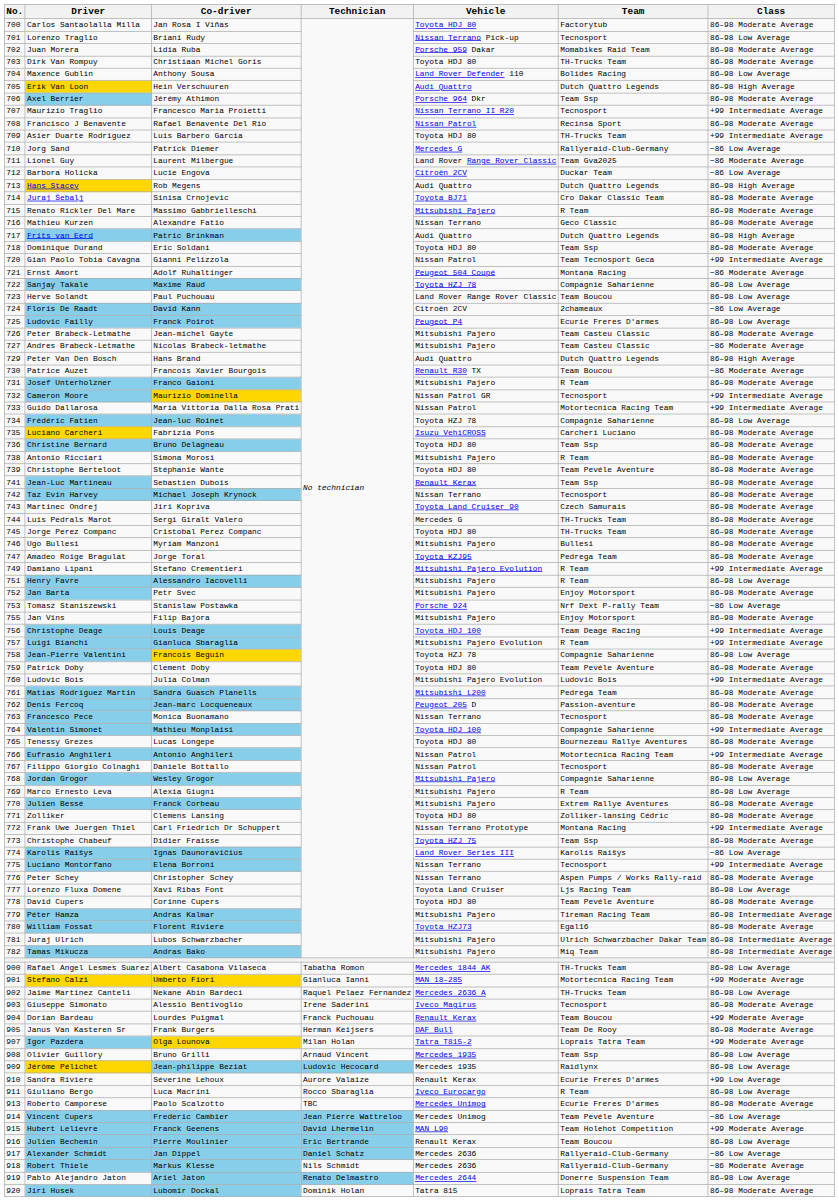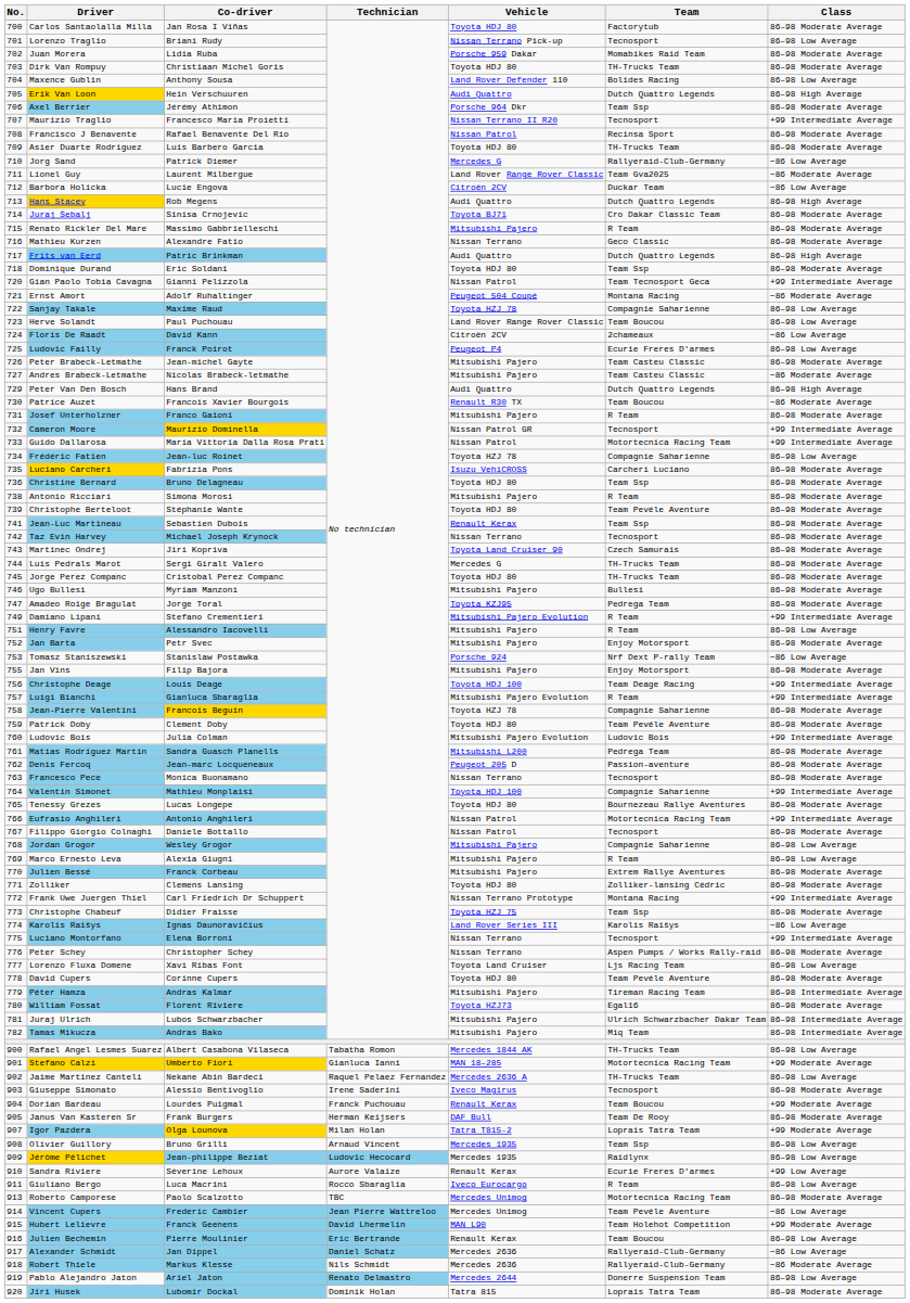 <table class="wikitable sortable" style="font-size:85%;">
 <tr>
 <th><big>No.</big></th>
 <th><big>Driver</big></th>
 <th><big>Co-driver</big></th>
 <th><big>Technician</big></th>
 <th><big>Vehicle</big></th>
 <th><big>Team</big></th>
 <th><big>Class</big></th>
 </tr>
 <tr>
 <td>700</td>
 <td> Carlos Santaolalla Milla</td>
 <td> Jan Rosa I Viñas</td>
 <td rowspan="76"><em>No technician</em></td>
 <td><a href='#'>Toyota HDJ 80</a></td>
 <td>Factorytub</td>
 <td>86–98 Moderate Average</td>
 </tr>
 <tr>
 <td>701</td>
 <td> Lorenzo Traglio</td>
 <td> Briani Rudy</td>
 <td><a href='#'>Nissan Terrano</a> Pick-up</td>
 <td>Tecnosport</td>
 <td>86–98 Low Average</td>
 </tr>
 <tr>
 <td>702</td>
 <td> Juan Morera</td>
 <td> Lidia Ruba</td>
 <td><a href='#'>Porsche 959</a> Dakar</td>
 <td>Momabikes Raid Team</td>
 <td>86–98 Moderate Average</td>
 </tr>
 <tr>
 <td>703</td>
 <td> Dirk Van Rompuy</td>
 <td> Christiaan Michel Goris</td>
 <td>Toyota HDJ 80</td>
 <td>TH-Trucks Team</td>
 <td>86–98 Moderate Average</td>
 </tr>
 <tr>
 <td>704</td>
 <td> Maxence Gublin</td>
 <td> Anthony Sousa</td>
 <td><a href='#'>Land Rover Defender</a> 110</td>
 <td>Bolides Racing</td>
 <td>86–98 Low Average</td>
 </tr>
 <tr>
 <td>705</td>
 <td style="background:gold;"> Erik Van Loon</td>
 <td> Hein Verschuuren</td>
 <td><a href='#'>Audi Quattro</a></td>
 <td>Dutch Quattro Legends</td>
 <td>86–98 High Average</td>
 </tr>
 <tr>
 <td>706</td>
 <td style="background:skyblue;"> Axel Berrier</td>
 <td> Jérémy Athimon</td>
 <td><a href='#'>Porsche 964</a> Dkr</td>
 <td>Team Ssp</td>
 <td>86–98 Moderate Average</td>
 </tr>
 <tr>
 <td>707</td>
 <td> Maurizio Traglio</td>
 <td> Francesco Maria Proietti</td>
 <td><a href='#'>Nissan Terrano II R20</a></td>
 <td>Tecnosport</td>
 <td>+99 Intermediate Average</td>
 </tr>
 <tr>
 <td>708</td>
 <td> Francisco J Benavente</td>
 <td> Rafael Benavente Del Rio</td>
 <td><a href='#'>Nissan Patrol</a></td>
 <td>Recinsa Sport</td>
 <td>86–98 Moderate Average</td>
 </tr>
 <tr>
 <td>709</td>
 <td> Asier Duarte Rodriguez</td>
 <td> Luis Barbero Garcia</td>
 <td>Toyota HDJ 80</td>
 <td>TH-Trucks Team</td>
-<td>+99 Intermediate Average</td>
+<td>86–98 Moderate Average</td>
 </tr>
 <tr>
 <td>710</td>
 <td> Jorg Sand</td>
 <td> Patrick Diemer</td>
 <td><a href='#'>Mercedes G</a></td>
 <td>Rallyeraid-Club-Germany</td>
 <td>−86 Low Average</td>
 </tr>
 <tr>
 <td>711</td>
 <td> Lionel Guy</td>
 <td> Laurent Milbergue</td>
 <td>Land Rover <a href='#'>Range Rover Classic</a></td>
 <td>Team Gva2025</td>
 <td>−86 Moderate Average</td>
 </tr>
 <tr>
 <td>712</td>
 <td> Barbora Holicka</td>
 <td> Lucie Engova</td>
 <td><a href='#'>Citroën 2CV</a></td>
 <td>Duckar Team</td>
 <td>−86 Low Average</td>
 </tr>
 <tr>
 <td>713</td>
 <td style="background:gold;"> <a href='#'>Hans Stacey</a></td>
 <td> Rob Megens</td>
 <td>Audi Quattro</td>
 <td>Dutch Quattro Legends</td>
 <td>86–98 High Average</td>
 </tr>
 <tr>
 <td>714</td>
 <td> <a href='#'>Juraj Šebalj</a></td>
 <td> Sinisa Crnojevic</td>
 <td><a href='#'>Toyota BJ71</a></td>
 <td>Cro Dakar Classic Team</td>
 <td>86–98 Moderate Average</td>
 </tr>
 <tr>
 <td>715</td>
 <td> Renato Rickler Del Mare</td>
 <td> Massimo Gabbrielleschi</td>
 <td><a href='#'>Mitsubishi Pajero</a></td>
 <td>R Team</td>
 <td>86–98 Moderate Average</td>
 </tr>
 <tr>
 <td>716</td>
 <td> Mathieu Kurzen</td>
 <td> Alexandre Fatio</td>
 <td>Nissan Terrano</td>
 <td>Geco Classic</td>
 <td>86–98 Moderate Average</td>
 </tr>
 <tr>
 <td>717</td>
 <td style="background:skyblue;"> <a href='#'>Frits van Eerd</a></td>
 <td style="background:skyblue;"> Patric Brinkman</td>
 <td>Audi Quattro</td>
 <td>Dutch Quattro Legends</td>
 <td>86–98 High Average</td>
 </tr>
 <tr>
 <td>718</td>
 <td> Dominique Durand</td>
 <td> Eric Soldani</td>
 <td>Toyota HDJ 80</td>
 <td>Team Ssp</td>
 <td>86–98 Moderate Average</td>
 </tr>
 <tr>
 <td>720</td>
 <td> Gian Paolo Tobia Cavagna</td>
 <td> Gianni Pelizzola</td>
 <td>Nissan Patrol</td>
 <td>Team Tecnosport Geca</td>
 <td>+99 Intermediate Average</td>
 </tr>
 <tr>
 <td>721</td>
 <td> Ernst Amort</td>
 <td> Adolf Ruhaltinger</td>
 <td><a href='#'>Peugeot 504 Coupé</a></td>
 <td>Montana Racing</td>
 <td>−86 Moderate Average</td>
 </tr>
 <tr>
 <td>722</td>
 <td style="background:skyblue;"> Sanjay Takale</td>
 <td style="background:skyblue;"> Maxime Raud</td>
 <td><a href='#'>Toyota HZJ 78</a></td>
 <td>Compagnie Saharienne</td>
 <td>86–98 Low Average</td>
 </tr>
 <tr>
 <td>723</td>
 <td> Herve Solandt</td>
 <td> Paul Puchouau</td>
 <td>Land Rover Range Rover Classic</td>
 <td>Team Boucou</td>
 <td>86–98 Low Average</td>
 </tr>
 <tr>
 <td>724</td>
 <td style="background:skyblue;"> Floris De Raadt</td>
 <td style="background:skyblue;"> David Kann</td>
 <td>Citroën 2CV</td>
 <td>2chameaux</td>
 <td>−86 Low Average</td>
 </tr>
 <tr>
 <td>725</td>
 <td style="background:skyblue;"> Ludovic Failly</td>
 <td style="background:skyblue;"> Franck Poirot</td>
 <td><a href='#'>Peugeot P4</a></td>
 <td>Ecurie Freres D'armes</td>
 <td>86–98 Low Average</td>
 </tr>
 <tr>
 <td>726</td>
 <td> Peter Brabeck-Letmathe</td>
 <td> Jean-michel Gayte</td>
 <td>Mitsubishi Pajero</td>
 <td>Team Casteu Classic</td>
 <td>86–98 Moderate Average</td>
 </tr>
 <tr>
 <td>727</td>
 <td> Andres Brabeck-Letmathe</td>
 <td> Nicolas Brabeck-letmathe</td>
 <td>Mitsubishi Pajero</td>
 <td>Team Casteu Classic</td>
 <td>−86 Moderate Average</td>
 </tr>
 <tr>
 <td>729</td>
 <td> Peter Van Den Bosch</td>
 <td> Hans Brand</td>
 <td>Audi Quattro</td>
 <td>Dutch Quattro Legends</td>
 <td>86–98 High Average</td>
 </tr>
 <tr>
 <td>730</td>
 <td> Patrice Auzet</td>
 <td> Francois Xavier Bourgois</td>
 <td><a href='#'>Renault R30</a> TX</td>
 <td>Team Boucou</td>
 <td>−86 Moderate Average</td>
 </tr>
 <tr>
 <td>731</td>
 <td style="background:skyblue;"> Josef Unterholzner</td>
 <td style="background:skyblue;"> Franco Gaioni</td>
 <td>Mitsubishi Pajero</td>
 <td>R Team</td>
 <td>86–98 Moderate Average</td>
 </tr>
 <tr>
 <td>732</td>
 <td style="background:skyblue;"> Cameron Moore</td>
 <td style="background:gold;"> Maurizio Dominella</td>
 <td>Nissan Patrol GR</td>
 <td>Tecnosport</td>
 <td>+99 Intermediate Average</td>
 </tr>
 <tr>
 <td>733</td>
 <td> Guido Dallarosa</td>
 <td> Maria Vittoria Dalla Rosa Prati</td>
 <td>Nissan Patrol</td>
 <td>Motortecnica Racing Team</td>
 <td>+99 Intermediate Average</td>
 </tr>
 <tr>
 <td>734</td>
 <td style="background:skyblue;"> Frédéric Fatien</td>
 <td style="background:skyblue;"> Jean-luc Roinet</td>
 <td>Toyota HZJ 78</td>
 <td>Compagnie Saharienne</td>
 <td>86–98 Low Average</td>
 </tr>
 <tr>
 <td>735</td>
 <td style="background:gold;"> Luciano Carcheri</td>
 <td> Fabrizia Pons</td>
 <td><a href='#'>Isuzu VehiCROSS</a></td>
 <td>Carcheri Luciano</td>
 <td>86–98 Moderate Average</td>
 </tr>
 <tr>
 <td>736</td>
 <td style="background:skyblue;"> Christine Bernard</td>
 <td style="background:skyblue;"> Bruno Delagneau</td>
 <td>Toyota HDJ 80</td>
 <td>Team Ssp</td>
 <td>86–98 Moderate Average</td>
 </tr>
 <tr>
 <td>738</td>
 <td> Antonio Ricciari</td>
 <td> Simona Morosi</td>
 <td>Mitsubishi Pajero</td>
 <td>R Team</td>
 <td>86–98 Moderate Average</td>
 </tr>
 <tr>
 <td>739</td>
 <td> Christophe Berteloot</td>
 <td> Stéphanie Wante</td>
 <td>Toyota HDJ 80</td>
 <td>Team Pevéle Aventure</td>
 <td>86–98 Moderate Average</td>
 </tr>
 <tr>
 <td>741</td>
 <td style="background:skyblue;"> Jean-Luc Martineau</td>
 <td> Sebastien Dubois</td>
 <td><a href='#'>Renault Kerax</a></td>
 <td>Team Ssp</td>
 <td>86–98 Moderate Average</td>
 </tr>
 <tr>
 <td>742</td>
 <td style="background:skyblue;"> Taz Evin Harvey</td>
 <td style="background:skyblue;"> Michael Joseph Krynock</td>
 <td>Nissan Terrano</td>
 <td>Tecnosport</td>
 <td>86–98 Moderate Average</td>
 </tr>
 <tr>
 <td>743</td>
 <td> Martinec Ondrej</td>
 <td> Jiri Kopriva</td>
 <td><a href='#'>Toyota Land Cruiser 90</a></td>
 <td>Czech Samurais</td>
 <td>86–98 Moderate Average</td>
 </tr>
 <tr>
 <td>744</td>
 <td> Luis Pedrals Marot</td>
 <td> Sergi Giralt Valero</td>
 <td>Mercedes G</td>
 <td>TH-Trucks Team</td>
 <td>86–98 Moderate Average</td>
 </tr>
 <tr>
 <td>745</td>
 <td> Jorge Perez Companc</td>
 <td> Cristobal Perez Companc</td>
 <td>Toyota HDJ 80</td>
 <td>TH-Trucks Team</td>
 <td>86–98 Moderate Average</td>
 </tr>
 <tr>
 <td>746</td>
 <td> Ugo Bullesi</td>
 <td> Myriam Manzoni</td>
 <td>Mitsubishi Pajero</td>
 <td>Bullesi</td>
 <td>86–98 Moderate Average</td>
 </tr>
 <tr>
 <td>747</td>
 <td> Amadeo Roige Bragulat</td>
 <td> Jorge Toral</td>
 <td><a href='#'>Toyota KZJ95</a></td>
 <td>Pedrega Team</td>
 <td>86–98 Moderate Average</td>
 </tr>
 <tr>
 <td>749</td>
 <td> Damiano Lipani</td>
 <td> Stefano Crementieri</td>
 <td><a href='#'>Mitsubishi Pajero Evolution</a></td>
 <td>R Team</td>
 <td>+99 Intermediate Average</td>
 </tr>
 <tr>
 <td>751</td>
 <td style="background:skyblue;"> Henry Favre</td>
 <td style="background:skyblue;"> Alessandro Iacovelli</td>
 <td>Mitsubishi Pajero</td>
 <td>R Team</td>
 <td>86–98 Low Average</td>
 </tr>
 <tr>
 <td>752</td>
 <td style="background:skyblue;"> Jan Barta</td>
 <td> Petr Svec</td>
 <td>Mitsubishi Pajero</td>
 <td>Enjoy Motorsport</td>
 <td>86–98 Moderate Average</td>
 </tr>
 <tr>
 <td>753</td>
 <td> Tomasz Staniszewski</td>
 <td> Stanislaw Postawka</td>
 <td><a href='#'>Porsche 924</a></td>
 <td>Nrf Dext P-rally Team</td>
 <td>−86 Low Average</td>
 </tr>
 <tr>
 <td>755</td>
 <td> Jan Vins</td>
 <td> Filip Bajora</td>
 <td>Mitsubishi Pajero</td>
 <td>Enjoy Motorsport</td>
 <td>86–98 Moderate Average</td>
 </tr>
 <tr>
 <td>756</td>
 <td style="background:skyblue;"> Christophe Deage</td>
 <td style="background:skyblue;"> Louis Deage</td>
 <td><a href='#'>Toyota HDJ 100</a></td>
 <td>Team Deage Racing</td>
 <td>+99 Intermediate Average</td>
 </tr>
 <tr>
 <td>757</td>
 <td style="background:skyblue;"> Luigi Bianchi</td>
 <td style="background:skyblue;"> Gianluca Sbaraglia</td>
 <td>Mitsubishi Pajero Evolution</td>
 <td>R Team</td>
 <td>+99 Intermediate Average</td>
 </tr>
 <tr>
 <td>758</td>
 <td style="background:skyblue;"> Jean-Pierre Valentini</td>
 <td style="background:gold;"> Francois Beguin</td>
 <td>Toyota HZJ 78</td>
 <td>Compagnie Saharienne</td>
-<td>86–98 Low Average</td>
+<td>86–98 Moderate Average</td>
 </tr>
 <tr>
 <td>759</td>
 <td> Patrick Doby</td>
 <td> Clement Doby</td>
 <td>Toyota HDJ 80</td>
 <td>Team Pevéle Aventure</td>
 <td>86–98 Moderate Average</td>
 </tr>
 <tr>
 <td>760</td>
 <td> Ludovic Bois</td>
 <td> Julia Colman</td>
 <td>Mitsubishi Pajero Evolution</td>
 <td>Ludovic Bois</td>
 <td>+99 Intermediate Average</td>
 </tr>
 <tr>
 <td>761</td>
 <td style="background:skyblue;"> Matias Rodriguez Martin</td>
 <td style="background:skyblue;"> Sandra Guasch Planells</td>
 <td><a href='#'>Mitsubishi L200</a></td>
 <td>Pedrega Team</td>
 <td>86–98 Moderate Average</td>
 </tr>
 <tr>
 <td>762</td>
 <td style="background:skyblue;"> Denis Fercoq</td>
 <td style="background:skyblue;"> Jean-marc Locqueneaux</td>
 <td><a href='#'>Peugeot 205</a> D</td>
 <td>Passion-aventure</td>
 <td>86–98 Moderate Average</td>
 </tr>
 <tr>
 <td>763</td>
 <td style="background:skyblue;"> Francesco Pece</td>
 <td> Monica Buonamano</td>
 <td>Nissan Terrano</td>
 <td>Tecnosport</td>
 <td>86–98 Moderate Average</td>
 </tr>
 <tr>
 <td>764</td>
 <td style="background:skyblue;"> Valentin Simonet</td>
 <td style="background:skyblue;"> Mathieu Monplaisi</td>
 <td><a href='#'>Toyota HDJ 100</a></td>
 <td>Compagnie Saharienne</td>
 <td>+99 Intermediate Average</td>
 </tr>
 <tr>
 <td>765</td>
 <td> Tenessy Grezes</td>
 <td> Lucas Longepe</td>
 <td>Toyota HDJ 80</td>
 <td>Bournezeau Rallye Aventures</td>
 <td>86–98 Moderate Average</td>
 </tr>
 <tr>
 <td>766</td>
 <td style="background:skyblue;"> Eufrasio Anghileri</td>
 <td style="background:skyblue;"> Antonio Anghileri</td>
 <td>Nissan Patrol</td>
 <td>Motortecnica Racing Team</td>
 <td>+99 Intermediate Average</td>
 </tr>
 <tr>
 <td>767</td>
 <td> Filippo Giorgio Colnaghi</td>
 <td> Daniele Bottallo</td>
 <td>Nissan Patrol</td>
 <td>Tecnosport</td>
 <td>86–98 Moderate Average</td>
 </tr>
 <tr>
 <td>768</td>
 <td style="background:skyblue;"> Jordan Grogor</td>
 <td style="background:skyblue;"> Wesley Grogor</td>
 <td><a href='#'>Mitsubishi Pajero</a></td>
 <td>Compagnie Saharienne</td>
 <td>86–98 Low Average</td>
 </tr>
 <tr>
 <td>769</td>
 <td> Marco Ernesto Leva</td>
 <td> Alexia Giugni</td>
 <td>Mitsubishi Pajero</td>
 <td>R Team</td>
 <td>86–98 Low Average</td>
 </tr>
 <tr>
 <td>770</td>
 <td style="background:skyblue;"> Julien Bessé</td>
 <td style="background:skyblue;"> Franck Corbeau</td>
 <td>Mitsubishi Pajero</td>
 <td>Extrem Rallye Aventures</td>
 <td>86–98 Moderate Average</td>
 </tr>
 <tr>
 <td>771</td>
 <td> Zolliker</td>
 <td> Clemens Lansing</td>
 <td>Toyota HDJ 80</td>
 <td>Zolliker-lansing Cédric</td>
 <td>86–98 Moderate Average</td>
 </tr>
 <tr>
 <td>772</td>
 <td> Frank Uwe Juergen Thiel</td>
 <td> Carl Friedrich Dr Schuppert</td>
 <td>Nissan Terrano Prototype</td>
 <td>Montana Racing</td>
 <td>+99 Intermediate Average</td>
 </tr>
 <tr>
 <td>773</td>
 <td> Christophe Chabeuf</td>
 <td> Didier Fraisse</td>
 <td><a href='#'>Toyota HZJ 75</a></td>
 <td>Team Ssp</td>
 <td>86–98 Moderate Average</td>
 </tr>
 <tr>
 <td>774</td>
 <td style="background:skyblue;"> Karolis Raišys</td>
 <td style="background:skyblue;"> Ignas Daunoravičius</td>
 <td><a href='#'>Land Rover Series III</a></td>
 <td>Karolis Raišys</td>
 <td>−86 Low Average</td>
 </tr>
 <tr>
 <td>775</td>
 <td style="background:skyblue;"> Luciano Montorfano</td>
 <td style="background:skyblue;"> Elena Borroni</td>
 <td>Nissan Terrano</td>
 <td>Tecnosport</td>
 <td>+99 Intermediate Average</td>
 </tr>
 <tr>
 <td>776</td>
 <td> Peter Schey</td>
 <td> Christopher Schey</td>
 <td>Nissan Terrano</td>
 <td>Aspen Pumps / Works Rally-raid</td>
 <td>86–98 Moderate Average</td>
 </tr>
 <tr>
 <td>777</td>
 <td> Lorenzo Fluxa Domene</td>
 <td> Xavi Ribas Font</td>
 <td>Toyota Land Cruiser</td>
 <td>Ljs Racing Team</td>
 <td>86–98 Low Average</td>
 </tr>
 <tr>
 <td>778</td>
 <td> David Cupers</td>
 <td> Corinne Cupers</td>
 <td>Toyota HDJ 80</td>
 <td>Team Pevéle Aventure</td>
 <td>86–98 Moderate Average</td>
 </tr>
 <tr>
 <td>779</td>
 <td style="background:skyblue;"> Péter Hamza</td>
 <td style="background:skyblue;"> Andras Kalmar</td>
 <td>Mitsubishi Pajero</td>
 <td>Tireman Racing Team</td>
 <td>86–98 Intermediate Average</td>
 </tr>
 <tr>
 <td>780</td>
 <td style="background:skyblue;"> William Fossat</td>
 <td style="background:skyblue;"> Florent Riviere</td>
 <td><a href='#'>Toyota HZJ73</a></td>
 <td>Egal16</td>
 <td>86–98 Moderate Average</td>
 </tr>
 <tr>
 <td>781</td>
 <td> Juraj Ulrich</td>
 <td> Lubos Schwarzbacher</td>
 <td>Mitsubishi Pajero</td>
 <td>Ulrich Schwarzbacher Dakar Team</td>
 <td>86–98 Intermediate Average</td>
 </tr>
 <tr>
 <td>782</td>
 <td style="background:skyblue;"> Tamas Mikucza</td>
 <td style="background:skyblue;"> Andras Bako</td>
 <td>Mitsubishi Pajero</td>
 <td>Miq Team</td>
 <td>86–98 Intermediate Average</td>
 </tr>
 <tr>
 <th colspan=7></th>
 </tr>
 <tr>
 <td>900</td>
 <td> Rafael Angel Lesmes Suarez</td>
 <td> Albert Casabona Vilaseca</td>
 <td> Tabatha Romon</td>
 <td><a href='#'>Mercedes 1844 AK</a></td>
 <td>TH-Trucks Team</td>
 <td>86–98 Low Average</td>
 </tr>
 <tr>
 <td>901</td>
 <td style="background:gold;"> Stefano Calzi</td>
 <td style="background:gold;"> Umberto Fiori</td>
 <td> Gianluca Ianni</td>
 <td><a href='#'>MAN 18–285</a></td>
 <td>Motortecnica Racing Team</td>
 <td>+99 Moderate Average</td>
 </tr>
 <tr>
 <td>902</td>
 <td> Jaime Martinez Canteli</td>
 <td> Nekane Abin Bardeci</td>
 <td> Raquel Pelaez Fernandez</td>
 <td><a href='#'>Mercedes 2636 A</a></td>
 <td>TH-Trucks Team</td>
 <td>86–98 Low Average</td>
 </tr>
 <tr>
 <td>903</td>
 <td> Giuseppe Simonato</td>
 <td> Alessio Bentivoglio</td>
 <td> Irene Saderini</td>
 <td><a href='#'>Iveco Magirus</a></td>
 <td>Tecnosport</td>
 <td>86–98 Moderate Average</td>
 </tr>
 <tr>
 <td>904</td>
 <td> Dorian Bardeau</td>
 <td> Lourdes Puigmal</td>
 <td> Franck Puchouau</td>
 <td><a href='#'>Renault Kerax</a></td>
 <td>Team Boucou</td>
 <td>+99 Moderate Average</td>
 </tr>
 <tr>
 <td>905</td>
 <td> Janus Van Kasteren Sr</td>
 <td> Frank Burgers</td>
 <td> Herman Keijsers</td>
 <td><a href='#'>DAF Bull</a></td>
 <td>Team De Rooy</td>
 <td>86–98 Moderate Average</td>
 </tr>
 <tr>
 <td>907</td>
 <td style="background:skyblue;"> Igor Pazdera</td>
 <td style="background:gold;"> Olga Lounova</td>
 <td> Milan Holan</td>
 <td><a href='#'>Tatra T815-2</a></td>
 <td>Loprais Tatra Team</td>
 <td>+99 Moderate Average</td>
 </tr>
 <tr>
 <td>908</td>
 <td> Olivier Guillory</td>
 <td> Bruno Grilli</td>
 <td> Arnaud Vincent</td>
 <td><a href='#'>Mercedes 1935</a></td>
 <td>Team Ssp</td>
 <td>86–98 Low Average</td>
 </tr>
 <tr>
 <td>909</td>
 <td style="background:gold;"> Jérôme Pélichet</td>
 <td style="background:skyblue;"> Jean-philippe Beziat</td>
 <td style="background:skyblue;"> Ludovic Hecocard</td>
 <td>Mercedes 1935</td>
 <td>Raidlynx</td>
 <td>86–98 Low Average</td>
 </tr>
 <tr>
 <td>910</td>
 <td> Sandra Riviere</td>
 <td> Séverine Lehoux</td>
 <td> Aurore Valaize</td>
 <td>Renault Kerax</td>
 <td>Ecurie Freres D'armes</td>
 <td>+99 Low Average</td>
 </tr>
 <tr>
 <td>911</td>
 <td> Giuliano Bergo</td>
 <td> Luca Macrini</td>
 <td> Rocco Sbaraglia</td>
 <td><a href='#'>Iveco Eurocargo</a></td>
 <td>R Team</td>
 <td>86–98 Low Average</td>
 </tr>
 <tr>
 <td>913</td>
 <td> Roberto Camporese</td>
 <td> Paolo Scalzotto</td>
 <td> TBC</td>
 <td><a href='#'>Mercedes Unimog</a></td>
-<td>Ecurie Freres D'armes</td>
+<td>Motortecnica Racing Team</td>
 <td>86–98 Moderate Average</td>
 </tr>
 <tr>
 <td>914</td>
 <td style="background:skyblue;"> Vincent Cupers</td>
 <td style="background:skyblue;"> Frederic Cambier</td>
 <td style="background:skyblue;"> Jean Pierre Wattreloo</td>
 <td>Mercedes Unimog</td>
 <td>Team Pevéle Aventure</td>
 <td>−86 Low Average</td>
 </tr>
 <tr>
 <td>915</td>
 <td style="background:skyblue;"> Hubert Lelievre</td>
 <td style="background:skyblue;"> Franck Geenens</td>
 <td style="background:skyblue;"> David Lhermelin</td>
 <td><a href='#'>MAN L90</a></td>
 <td>Team Holehot Competition</td>
 <td>+99 Moderate Average</td>
 </tr>
 <tr>
 <td>916</td>
 <td style="background:skyblue;"> Julien Bechemin</td>
 <td style="background:skyblue;"> Pierre Moulinier</td>
 <td style="background:skyblue;"> Eric Bertrande</td>
 <td>Renault Kerax</td>
 <td>Team Boucou</td>
 <td>86–98 Low Average</td>
 </tr>
 <tr>
 <td>917</td>
 <td style="background:skyblue;"> Alexander Schmidt</td>
 <td style="background:skyblue;"> Jan Dippel</td>
 <td style="background:skyblue;"> Daniel Schatz</td>
 <td>Mercedes 2636</td>
 <td>Rallyeraid-Club-Germany</td>
 <td>−86 Low Average</td>
 </tr>
 <tr>
 <td>918</td>
 <td style="background:skyblue;"> Robert Thiele</td>
 <td style="background:skyblue;"> Markus Klesse</td>
 <td> Nils Schmidt</td>
 <td>Mercedes 2636</td>
 <td>Rallyeraid-Club-Germany</td>
 <td>−86 Moderate Average</td>
 </tr>
 <tr>
 <td>919</td>
 <td> Pablo Alejandro Jaton</td>
 <td style="background:skyblue;"> Ariel Jaton</td>
 <td style="background:skyblue;"> Renato Delmastro</td>
 <td><a href='#'>Mercedes 2644</a></td>
 <td>Donerre Suspension Team</td>
 <td>86–98 Low Average</td>
 </tr>
 <tr>
 <td>920</td>
 <td style="background:skyblue;"> Jiri Husek</td>
 <td style="background:skyblue;"> Lubomir Dockal</td>
 <td> Dominik Holan</td>
 <td>Tatra 815</td>
 <td>Loprais Tatra Team</td>
 <td>86–98 Moderate Average</td>
 </tr>
 </table>
